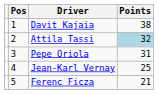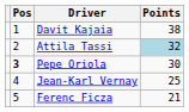 <table class="wikitable" style="font-size: 95%;">
 <tr>
 <th></th>
 <th>Pos</th>
 <th>Driver</th>
 <th>Points</th>
 </tr>
 <tr>
 <td align="left"></td>
 <td>1</td>
 <td> <a href='#'>Davit Kajaia</a></td>
 <td align="right">38</td>
 </tr>
 <tr>
 <td align="left"></td>
 <td>2</td>
 <td> <a href='#'>Attila Tassi</a></td>
 <td align="right" style="background: lightblue;">32</td>
 </tr>
 <tr>
 <td align="left"></td>
-<td>3</td>
+<td><strong>3</strong></td>
 <td> <a href='#'>Pepe Oriola</a></td>
-<td align="right">31</td>
+<td align="right">30</td>
 </tr>
 <tr>
 <td align="left"></td>
 <td>4</td>
 <td> <a href='#'>Jean-Karl Vernay</a></td>
 <td align="right">25</td>
 </tr>
 <tr>
 <td align="left"></td>
 <td>5</td>
 <td> <a href='#'>Ferenc Ficza</a></td>
 <td align="right">21</td>
 </tr>
 </table>
